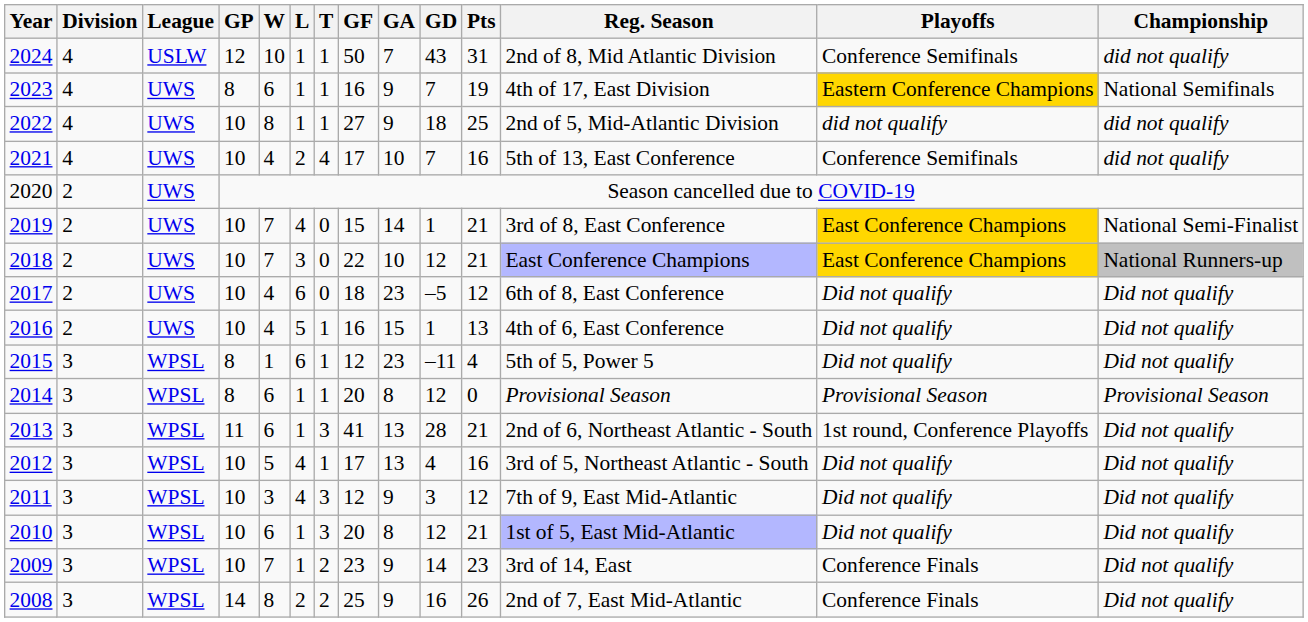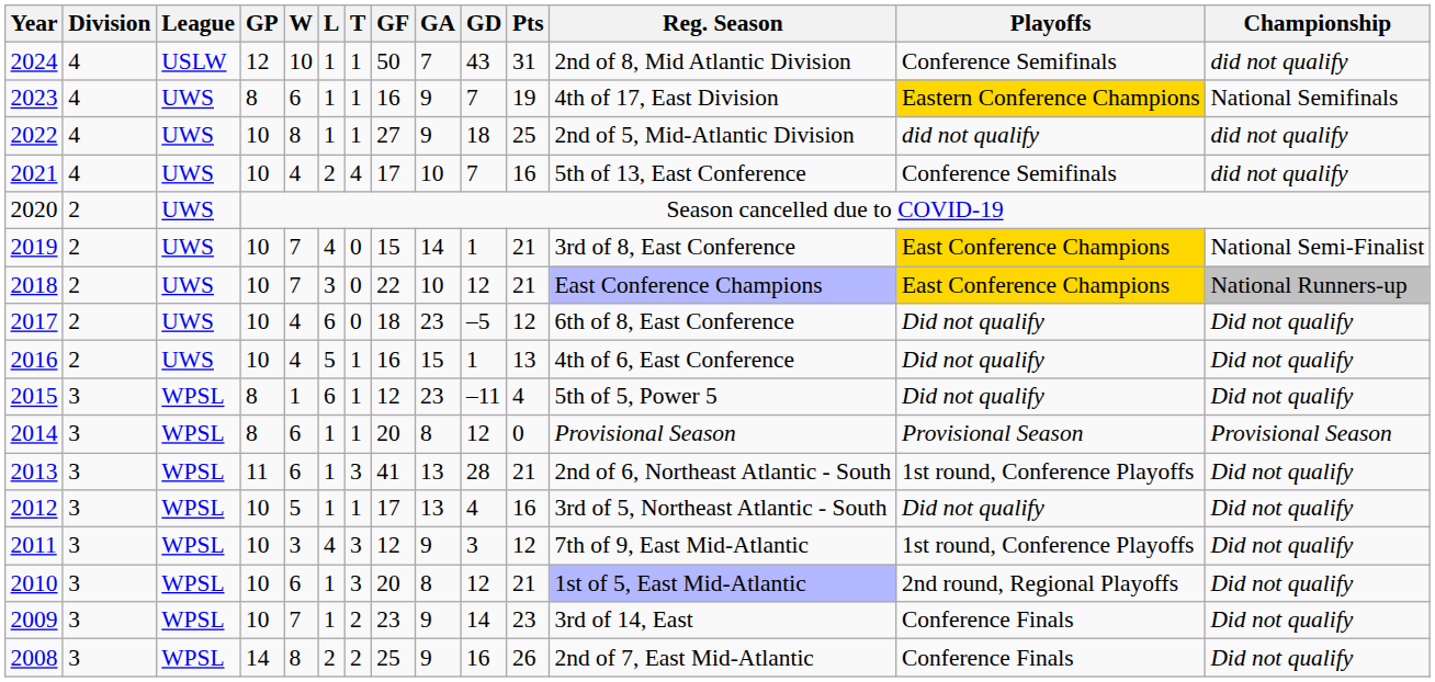 <table class="wikitable">
 <tr>
 <th>Year</th>
 <th>Division</th>
 <th>League</th>
 <th>GP</th>
 <th>W</th>
 <th>L</th>
 <th>T</th>
 <th>GF</th>
 <th>GA</th>
 <th>GD</th>
 <th>Pts</th>
 <th>Reg. Season</th>
 <th>Playoffs</th>
 <th>Championship</th>
 </tr>
 <tr>
 <td><a href='#'>2024</a></td>
 <td>4</td>
 <td><a href='#'>USLW</a></td>
 <td>12</td>
 <td>10</td>
 <td>1</td>
 <td>1</td>
 <td>50</td>
 <td>7</td>
 <td>43</td>
 <td>31</td>
 <td>2nd of 8, Mid Atlantic Division</td>
 <td>Conference Semifinals</td>
 <td><em>did not qualify</em></td>
 </tr>
 <tr>
 <td><a href='#'>2023</a></td>
 <td>4</td>
 <td><a href='#'>UWS</a></td>
 <td>8</td>
 <td>6</td>
 <td>1</td>
 <td>1</td>
 <td>16</td>
 <td>9</td>
 <td>7</td>
 <td>19</td>
 <td>4th of 17, East Division</td>
 <td bgcolor=gold>Eastern Conference Champions</td>
 <td>National Semifinals</td>
 </tr>
 <tr>
 <td><a href='#'>2022</a></td>
 <td>4</td>
 <td><a href='#'>UWS</a></td>
 <td>10</td>
 <td>8</td>
 <td>1</td>
 <td>1</td>
 <td>27</td>
 <td>9</td>
 <td>18</td>
 <td>25</td>
 <td>2nd of 5, Mid-Atlantic Division</td>
 <td><em>did not qualify</em></td>
 <td><em>did not qualify</em></td>
 </tr>
 <tr>
 <td><a href='#'>2021</a></td>
 <td>4</td>
 <td><a href='#'>UWS</a></td>
 <td>10</td>
 <td>4</td>
 <td>2</td>
 <td>4</td>
 <td>17</td>
 <td>10</td>
 <td>7</td>
 <td>16</td>
 <td>5th of 13, East Conference</td>
 <td>Conference Semifinals</td>
 <td><em>did not qualify</em></td>
 </tr>
 <tr>
 <td>2020</td>
 <td>2</td>
 <td><a href='#'>UWS</a></td>
 <td colspan=11 style="text-align:center">Season cancelled due to <a href='#'>COVID-19</a></td>
 </tr>
 <tr>
 <td><a href='#'>2019</a></td>
 <td>2</td>
 <td><a href='#'>UWS</a></td>
 <td>10</td>
 <td>7</td>
 <td>4</td>
 <td>0</td>
 <td>15</td>
 <td>14</td>
 <td>1</td>
 <td>21</td>
 <td>3rd of 8, East Conference</td>
 <td bgcolor=gold>East Conference Champions</td>
 <td>National Semi-Finalist</td>
 </tr>
 <tr>
 <td><a href='#'>2018</a></td>
 <td>2</td>
 <td><a href='#'>UWS</a></td>
 <td>10</td>
 <td>7</td>
 <td>3</td>
 <td>0</td>
 <td>22</td>
 <td>10</td>
 <td>12</td>
 <td>21</td>
 <td bgcolor="B3B7FF">East Conference Champions</td>
 <td bgcolor=gold>East Conference Champions</td>
 <td bgcolor=silver>National Runners-up</td>
 </tr>
 <tr>
 <td><a href='#'>2017</a></td>
 <td>2</td>
 <td><a href='#'>UWS</a></td>
 <td>10</td>
 <td>4</td>
 <td>6</td>
 <td>0</td>
 <td>18</td>
 <td>23</td>
 <td>–5</td>
 <td>12</td>
 <td>6th of 8, East Conference</td>
 <td><em>Did not qualify</em></td>
 <td><em>Did not qualify</em></td>
 </tr>
 <tr>
 <td><a href='#'>2016</a></td>
 <td>2</td>
 <td><a href='#'>UWS</a></td>
 <td>10</td>
 <td>4</td>
 <td>5</td>
 <td>1</td>
 <td>16</td>
 <td>15</td>
 <td>1</td>
 <td>13</td>
 <td>4th of 6, East Conference</td>
 <td><em>Did not qualify</em></td>
 <td><em>Did not qualify</em></td>
 </tr>
 <tr>
 <td><a href='#'>2015</a></td>
 <td>3</td>
 <td><a href='#'>WPSL</a></td>
 <td>8</td>
 <td>1</td>
 <td>6</td>
 <td>1</td>
 <td>12</td>
 <td>23</td>
 <td>–11</td>
 <td>4</td>
 <td>5th of 5, Power 5</td>
 <td><em>Did not qualify</em></td>
 <td><em>Did not qualify</em></td>
 </tr>
 <tr>
 <td><a href='#'>2014</a></td>
 <td>3</td>
 <td><a href='#'>WPSL</a></td>
 <td>8</td>
 <td>6</td>
 <td>1</td>
 <td>1</td>
 <td>20</td>
 <td>8</td>
 <td>12</td>
 <td>0</td>
 <td><em>Provisional Season</em></td>
 <td><em>Provisional Season</em></td>
 <td><em>Provisional Season</em></td>
 </tr>
 <tr>
 <td><a href='#'>2013</a></td>
 <td>3</td>
 <td><a href='#'>WPSL</a></td>
 <td>11</td>
 <td>6</td>
 <td>1</td>
 <td>3</td>
 <td>41</td>
 <td>13</td>
 <td>28</td>
 <td>21</td>
 <td>2nd of 6, Northeast Atlantic - South</td>
 <td>1st round, Conference Playoffs</td>
 <td><em>Did not qualify</em></td>
 </tr>
 <tr>
 <td><a href='#'>2012</a></td>
 <td>3</td>
 <td><a href='#'>WPSL</a></td>
 <td>10</td>
 <td>5</td>
-<td>4</td>
+<td>1</td>
 <td>1</td>
 <td>17</td>
 <td>13</td>
 <td>4</td>
 <td>16</td>
 <td>3rd of 5, Northeast Atlantic - South</td>
 <td><em>Did not qualify</em></td>
 <td><em>Did not qualify</em></td>
 </tr>
 <tr>
 <td><a href='#'>2011</a></td>
 <td>3</td>
 <td><a href='#'>WPSL</a></td>
 <td>10</td>
 <td>3</td>
 <td>4</td>
 <td>3</td>
 <td>12</td>
 <td>9</td>
 <td>3</td>
 <td>12</td>
 <td>7th of 9, East Mid-Atlantic</td>
-<td><em>Did not qualify</em></td>
+<td>1st round, Conference Playoffs</td>
 <td><em>Did not qualify</em></td>
 </tr>
 <tr>
 <td><a href='#'>2010</a></td>
 <td>3</td>
 <td><a href='#'>WPSL</a></td>
 <td>10</td>
 <td>6</td>
 <td>1</td>
 <td>3</td>
 <td>20</td>
 <td>8</td>
 <td>12</td>
 <td>21</td>
 <td bgcolor="B3B7FF">1st of 5, East Mid-Atlantic</td>
-<td><em>Did not qualify</em></td>
+<td>2nd round, Regional Playoffs</td>
 <td><em>Did not qualify</em></td>
 </tr>
 <tr>
 <td><a href='#'>2009</a></td>
 <td>3</td>
 <td><a href='#'>WPSL</a></td>
 <td>10</td>
 <td>7</td>
 <td>1</td>
 <td>2</td>
 <td>23</td>
 <td>9</td>
 <td>14</td>
 <td>23</td>
 <td>3rd of 14, East</td>
 <td>Conference Finals</td>
 <td><em>Did not qualify</em></td>
 </tr>
 <tr>
 <td><a href='#'>2008</a></td>
 <td>3</td>
 <td><a href='#'>WPSL</a></td>
 <td>14</td>
 <td>8</td>
 <td>2</td>
 <td>2</td>
 <td>25</td>
 <td>9</td>
 <td>16</td>
 <td>26</td>
 <td>2nd of 7, East Mid-Atlantic</td>
 <td>Conference Finals</td>
 <td><em>Did not qualify</em></td>
 </tr>
 </table>
